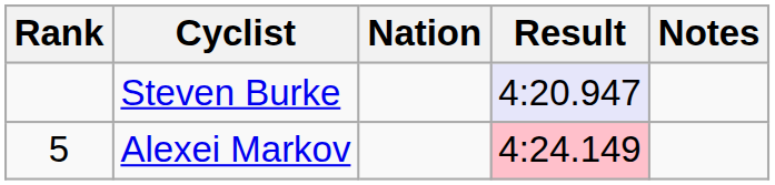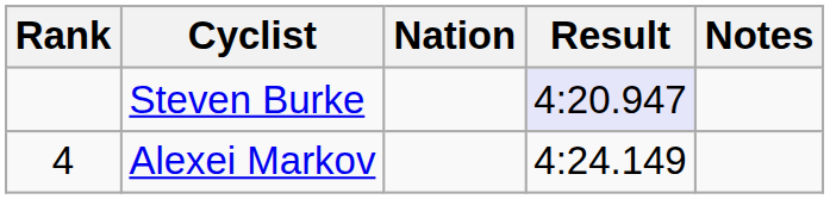 <table class="wikitable sortable" style="text-align:center;">
 <tr>
 <th>Rank</th>
 <th>Cyclist</th>
 <th>Nation</th>
 <th>Result</th>
 <th>Notes</th>
 </tr>
 <tr>
 <td></td>
 <td align=left><a href='#'>Steven Burke</a></td>
 <td align=left></td>
 <td style="background: lavender;">4:20.947</td>
 <td></td>
 </tr>
 <tr>
-<td>5</td>
+<td>4</td>
 <td align=left><a href='#'>Alexei Markov</a></td>
 <td align=left></td>
-<td style="background: pink;">4:24.149</td>
+<td>4:24.149</td>
 <td></td>
 </tr>
 </table>
